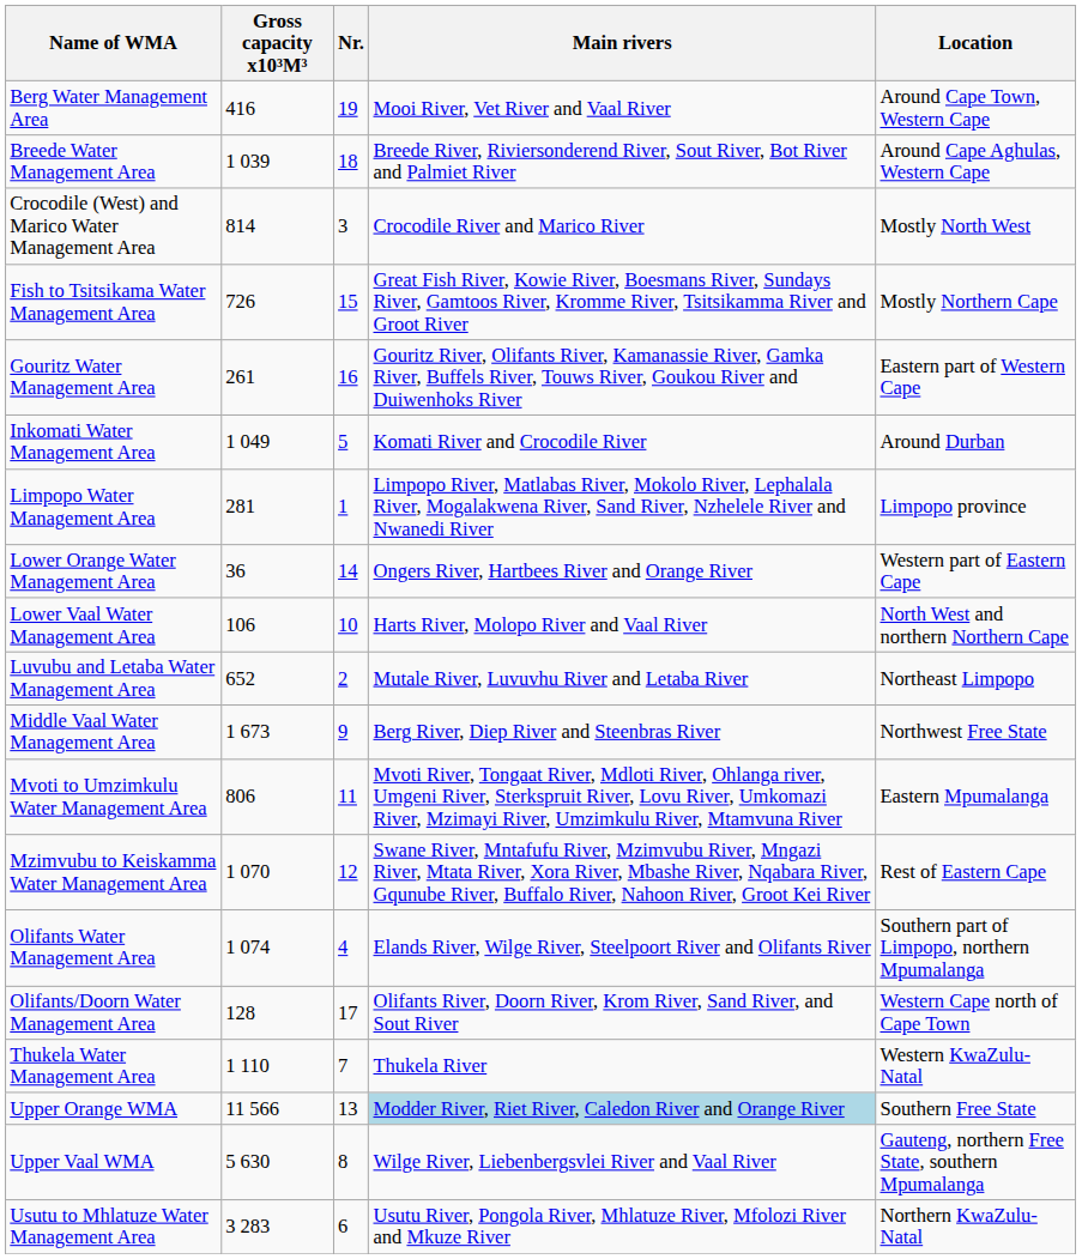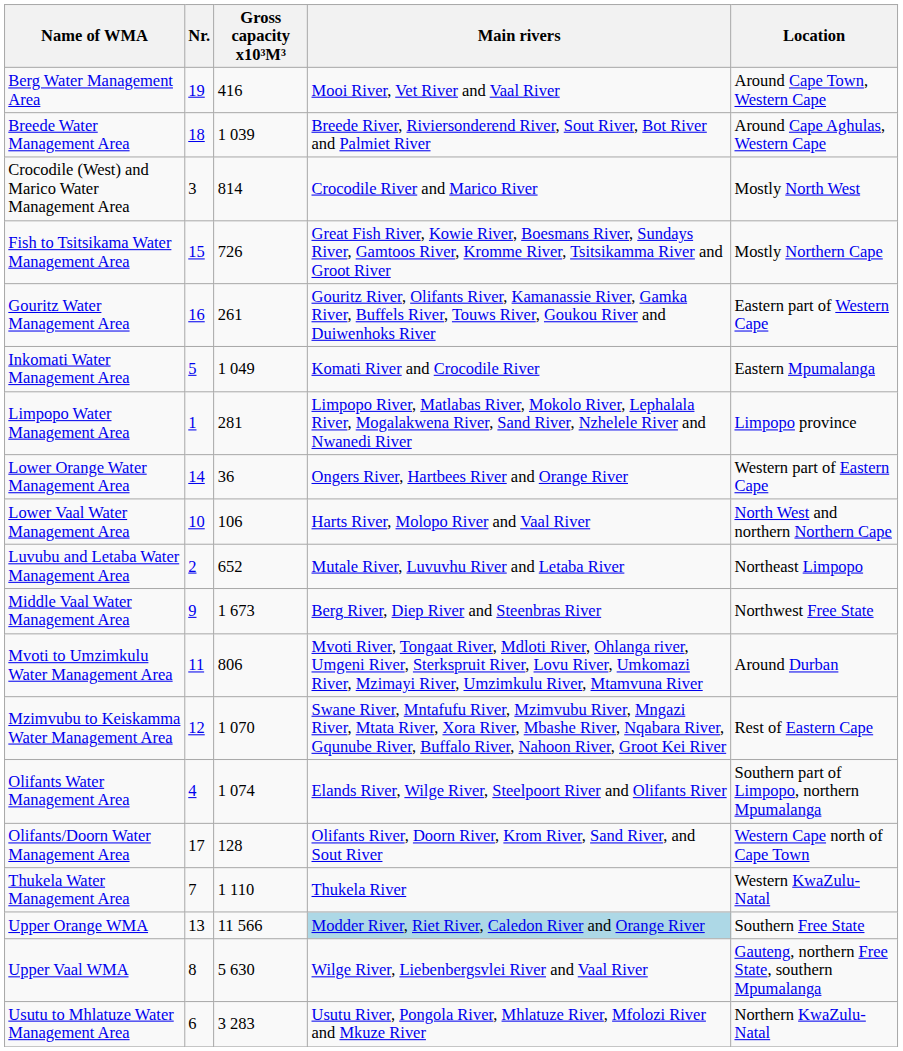 <table class="wikitable sortable">
 <tr>
 <th>Name of WMA</th>
+<th>Nr.</th>
 <th>Gross capacity x10³M³</th>
-<th>Nr.</th>
 <th>Main rivers</th>
 <th>Location</th>
 </tr>
 <tr>
 <td><a href='#'>Berg Water Management Area</a></td>
+<td><a href='#'>19</a></td>
 <td>416</td>
-<td><a href='#'>19</a></td>
 <td><a href='#'>Mooi River</a>, <a href='#'>Vet River</a> and <a href='#'>Vaal River</a></td>
 <td>Around <a href='#'>Cape Town</a>, <a href='#'>Western Cape</a></td>
 </tr>
 <tr>
 <td><a href='#'>Breede Water Management Area</a></td>
+<td><a href='#'>18</a></td>
 <td>1 039</td>
-<td><a href='#'>18</a></td>
 <td><a href='#'>Breede River</a>, <a href='#'>Riviersonderend River</a>, <a href='#'>Sout River</a>, <a href='#'>Bot River</a> and <a href='#'>Palmiet River</a></td>
 <td>Around <a href='#'>Cape Aghulas</a>, <a href='#'>Western Cape</a></td>
 </tr>
 <tr>
 <td>Crocodile (West) and Marico Water Management Area</td>
+<td>3</td>
 <td>814</td>
-<td>3</td>
 <td><a href='#'>Crocodile River</a> and <a href='#'>Marico River</a></td>
 <td>Mostly <a href='#'>North West</a></td>
 </tr>
 <tr>
 <td><a href='#'>Fish to Tsitsikama Water Management Area</a></td>
+<td><a href='#'>15</a></td>
 <td>726</td>
-<td><a href='#'>15</a></td>
 <td><a href='#'>Great Fish River</a>, <a href='#'>Kowie River</a>, <a href='#'>Boesmans River</a>, <a href='#'>Sundays River</a>, <a href='#'>Gamtoos River</a>, <a href='#'>Kromme River</a>, <a href='#'>Tsitsikamma River</a> and <a href='#'>Groot River</a></td>
 <td>Mostly <a href='#'>Northern Cape</a></td>
 </tr>
 <tr>
 <td><a href='#'>Gouritz Water Management Area</a></td>
+<td><a href='#'>16</a></td>
 <td>261</td>
-<td><a href='#'>16</a></td>
 <td><a href='#'>Gouritz River</a>, <a href='#'>Olifants River</a>, <a href='#'>Kamanassie River</a>, <a href='#'>Gamka River</a>, <a href='#'>Buffels River</a>, <a href='#'>Touws River</a>, <a href='#'>Goukou River</a> and <a href='#'>Duiwenhoks River</a></td>
 <td>Eastern part of <a href='#'>Western Cape</a></td>
 </tr>
 <tr>
 <td><a href='#'>Inkomati Water Management Area</a></td>
+<td><a href='#'>5</a></td>
 <td>1 049</td>
-<td><a href='#'>5</a></td>
 <td><a href='#'>Komati River</a> and <a href='#'>Crocodile River</a></td>
-<td>Around <a href='#'>Durban</a></td>
+<td>Eastern <a href='#'>Mpumalanga</a></td>
 </tr>
 <tr>
 <td><a href='#'>Limpopo Water Management Area</a></td>
+<td><a href='#'>1</a></td>
 <td>281</td>
-<td><a href='#'>1</a></td>
 <td><a href='#'>Limpopo River</a>, <a href='#'>Matlabas River</a>, <a href='#'>Mokolo River</a>, <a href='#'>Lephalala River</a>, <a href='#'>Mogalakwena River</a>, <a href='#'>Sand River</a>, <a href='#'>Nzhelele River</a> and <a href='#'>Nwanedi River</a></td>
 <td><a href='#'>Limpopo</a> province</td>
 </tr>
 <tr>
 <td><a href='#'>Lower Orange Water Management Area</a></td>
+<td><a href='#'>14</a></td>
 <td>36</td>
-<td><a href='#'>14</a></td>
 <td><a href='#'>Ongers River</a>, <a href='#'>Hartbees River</a> and <a href='#'>Orange River</a></td>
 <td>Western part of <a href='#'>Eastern Cape</a></td>
 </tr>
 <tr>
 <td><a href='#'>Lower Vaal Water Management Area</a></td>
+<td><a href='#'>10</a></td>
 <td>106</td>
-<td><a href='#'>10</a></td>
 <td><a href='#'>Harts River</a>, <a href='#'>Molopo River</a> and <a href='#'>Vaal River</a></td>
 <td><a href='#'>North West</a> and northern <a href='#'>Northern Cape</a></td>
 </tr>
 <tr>
 <td><a href='#'>Luvubu and Letaba Water Management Area</a></td>
+<td><a href='#'>2</a></td>
 <td>652</td>
-<td><a href='#'>2</a></td>
 <td><a href='#'>Mutale River</a>, <a href='#'>Luvuvhu River</a> and <a href='#'>Letaba River</a></td>
 <td>Northeast <a href='#'>Limpopo</a></td>
 </tr>
 <tr>
 <td><a href='#'>Middle Vaal Water Management Area</a></td>
+<td><a href='#'>9</a></td>
 <td>1 673</td>
-<td><a href='#'>9</a></td>
 <td><a href='#'>Berg River</a>, <a href='#'>Diep River</a> and <a href='#'>Steenbras River</a></td>
 <td>Northwest <a href='#'>Free State</a></td>
 </tr>
 <tr>
 <td><a href='#'>Mvoti to Umzimkulu Water Management Area</a></td>
+<td><a href='#'>11</a></td>
 <td>806</td>
-<td><a href='#'>11</a></td>
 <td><a href='#'>Mvoti River</a>, <a href='#'>Tongaat River</a>, <a href='#'>Mdloti River</a>, <a href='#'>Ohlanga river</a>, <a href='#'>Umgeni River</a>, <a href='#'>Sterkspruit River</a>, <a href='#'>Lovu River</a>, <a href='#'>Umkomazi River</a>, <a href='#'>Mzimayi River</a>, <a href='#'>Umzimkulu River</a>, <a href='#'>Mtamvuna River</a></td>
-<td>Eastern <a href='#'>Mpumalanga</a></td>
+<td>Around <a href='#'>Durban</a></td>
 </tr>
 <tr>
 <td><a href='#'>Mzimvubu to Keiskamma Water Management Area</a></td>
+<td><a href='#'>12</a></td>
 <td>1 070</td>
-<td><a href='#'>12</a></td>
 <td><a href='#'>Swane River</a>, <a href='#'>Mntafufu River</a>, <a href='#'>Mzimvubu River</a>, <a href='#'>Mngazi River</a>, <a href='#'>Mtata River</a>, <a href='#'>Xora River</a>, <a href='#'>Mbashe River</a>, <a href='#'>Nqabara River</a>, <a href='#'>Gqunube River</a>, <a href='#'>Buffalo River</a>, <a href='#'>Nahoon River</a>, <a href='#'>Groot Kei River</a></td>
 <td>Rest of <a href='#'>Eastern Cape</a></td>
 </tr>
 <tr>
 <td><a href='#'>Olifants Water Management Area</a></td>
+<td><a href='#'>4</a></td>
 <td>1 074</td>
-<td><a href='#'>4</a></td>
 <td><a href='#'>Elands River</a>, <a href='#'>Wilge River</a>, <a href='#'>Steelpoort River</a> and <a href='#'>Olifants River</a></td>
 <td>Southern part of <a href='#'>Limpopo</a>, northern <a href='#'>Mpumalanga</a></td>
 </tr>
 <tr>
 <td><a href='#'>Olifants/Doorn Water Management Area</a></td>
+<td>17</td>
 <td>128</td>
-<td>17</td>
 <td><a href='#'>Olifants River</a>, <a href='#'>Doorn River</a>, <a href='#'>Krom River</a>, <a href='#'>Sand River</a>, and <a href='#'>Sout River</a></td>
 <td><a href='#'>Western Cape</a> north of <a href='#'>Cape Town</a></td>
 </tr>
 <tr>
 <td><a href='#'>Thukela Water Management Area</a></td>
+<td>7</td>
 <td>1 110</td>
-<td>7</td>
 <td><a href='#'>Thukela River</a></td>
 <td>Western <a href='#'>KwaZulu-Natal</a></td>
 </tr>
 <tr>
 <td><a href='#'>Upper Orange WMA</a></td>
+<td>13</td>
 <td>11 566</td>
-<td>13</td>
 <td style="background: lightblue;"><a href='#'>Modder River</a>, <a href='#'>Riet River</a>, <a href='#'>Caledon River</a> and <a href='#'>Orange River</a></td>
 <td>Southern <a href='#'>Free State</a></td>
 </tr>
 <tr>
 <td><a href='#'>Upper Vaal WMA</a></td>
+<td>8</td>
 <td>5 630</td>
-<td>8</td>
 <td><a href='#'>Wilge River</a>, <a href='#'>Liebenbergsvlei River</a> and <a href='#'>Vaal River</a></td>
 <td><a href='#'>Gauteng</a>, northern <a href='#'>Free State</a>, southern <a href='#'>Mpumalanga</a></td>
 </tr>
 <tr>
 <td><a href='#'>Usutu to Mhlatuze Water Management Area</a></td>
+<td>6</td>
 <td>3 283</td>
-<td>6</td>
 <td><a href='#'>Usutu River</a>, <a href='#'>Pongola River</a>, <a href='#'>Mhlatuze River</a>, <a href='#'>Mfolozi River</a> and <a href='#'>Mkuze River</a></td>
 <td>Northern <a href='#'>KwaZulu-Natal</a></td>
 </tr>
 </table>
